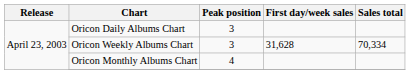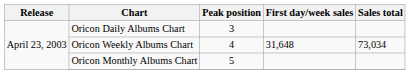 <table class="wikitable">
 <tr>
 <th>Release</th>
 <th>Chart</th>
 <th>Peak position</th>
 <th>First day/week sales</th>
 <th>Sales total</th>
 </tr>
 <tr>
 <td align="center" rowspan="4">April 23, 2003</td>
 <td align="left">Oricon Daily Albums Chart</td>
 <td align="center">3</td>
 <td align="left"></td>
 <td align="left"></td>
 </tr>
 <tr>
 <td align="left">Oricon Weekly Albums Chart</td>
-<td align="center">3</td>
-<td align="left">31,628</td>
-<td align="left">70,334</td>
+<td align="center">4</td>
+<td align="left">31,648</td>
+<td align="left">73,034</td>
 </tr>
 <tr>
 <td align="left">Oricon Monthly Albums Chart</td>
-<td align="center">4</td>
+<td align="center">5</td>
 <td align="left"></td>
 <td align="left"></td>
 </tr>
 <tr>
 </tr>
 </table>
